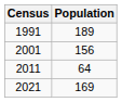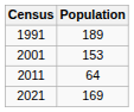 <table class="wikitable" style="text-align:center">
 <tr>
 <th>Census</th>
 <th>Population</th>
 </tr>
 <tr>
 <td>1991</td>
 <td>189</td>
 </tr>
 <tr>
 <td>2001</td>
-<td>156</td>
+<td>153</td>
 </tr>
 <tr>
 <td>2011</td>
 <td>64</td>
 </tr>
 <tr>
 <td>2021</td>
 <td>169</td>
 </tr>
 </table>
